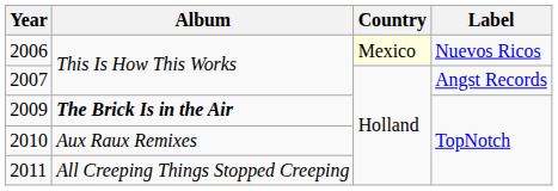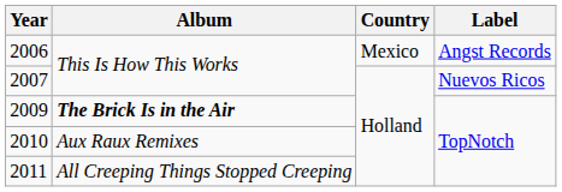 <table class="wikitable">
 <tr>
 <th>Year</th>
 <th>Album</th>
 <th>Country</th>
 <th>Label</th>
 </tr>
 <tr>
 <td>2006</td>
 <td align="left" rowspan="2"><em>This Is How This Works</em></td>
-<td style="background: lightyellow;">Mexico</td>
-<td><a href='#'>Nuevos Ricos</a></td>
+<td>Mexico</td>
+<td><a href='#'>Angst Records</a></td>
 </tr>
 <tr>
 <td>2007</td>
 <td align="left" rowspan="4">Holland</td>
-<td><a href='#'>Angst Records</a></td>
+<td><a href='#'>Nuevos Ricos</a></td>
 </tr>
 <tr>
 <td>2009</td>
 <td><strong><em>The Brick Is in the Air</em></strong></td>
 <td align="left" rowspan="3"><a href='#'>TopNotch</a></td>
 </tr>
 <tr>
 <td>2010</td>
 <td><em>Aux Raux Remixes</em></td>
 </tr>
 <tr>
 <td>2011</td>
 <td><em>All Creeping Things Stopped Creeping</em></td>
 </tr>
 </table>
